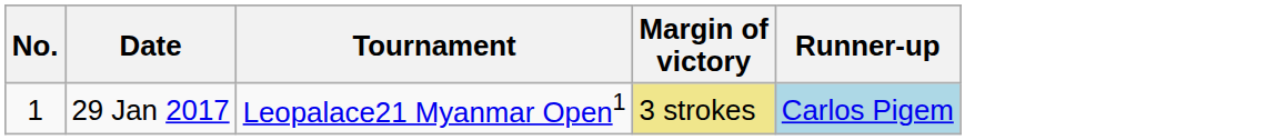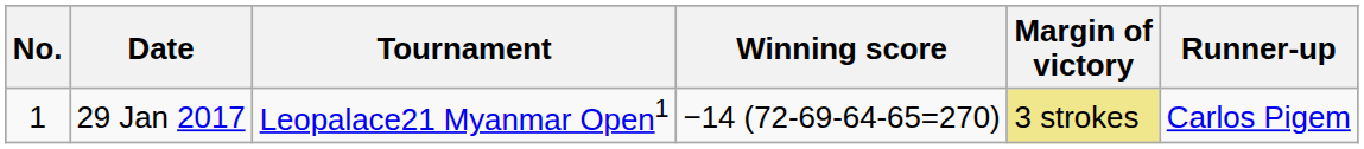 <table class="wikitable" style="font-size:95%;">
 <tr>
 <th>No.</th>
 <th>Date</th>
 <th>Tournament</th>
+<th>Winning score</th>
 <th>Margin of<br>victory</th>
 <th>Runner-up</th>
 </tr>
 <tr>
 <td align=center>1</td>
 <td align=right>29 Jan <a href='#'>2017</a></td>
 <td><a href='#'>Leopalace21 Myanmar Open</a><sup>1</sup></td>
+<td>−14 (72-69-64-65=270)</td>
 <td style="background: khaki;">3 strokes</td>
-<td style="background: lightblue;"> <a href='#'>Carlos Pigem</a></td>
+<td> <a href='#'>Carlos Pigem</a></td>
 </tr>
 </table>
